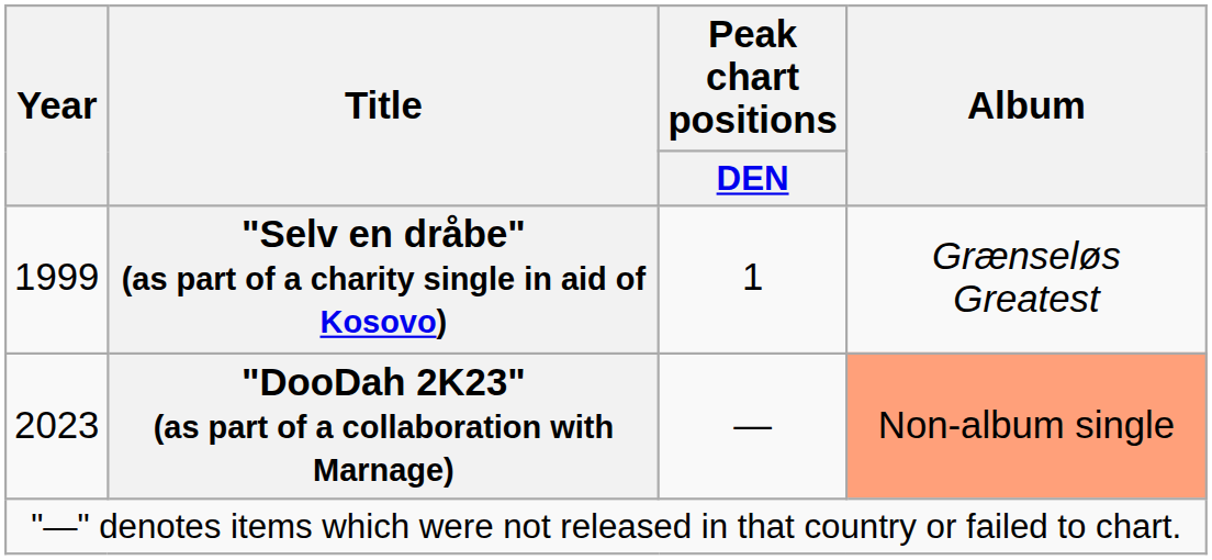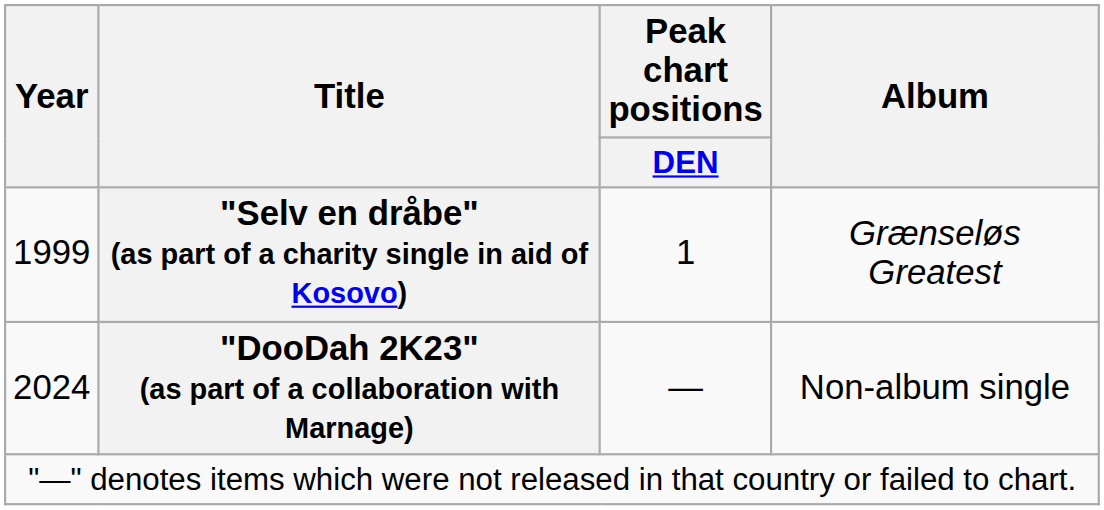 <table class="wikitable plainrowheaders" style="text-align:center;" border="1">
 <tr>
 <th scope="col" rowspan="2">Year</th>
 <th scope="col" rowspan="2" style="width:14em;">Title</th>
 <th scope="col" colspan="1">Peak chart positions</th>
 <th scope="col" rowspan="2" style="width:9em;">Album</th>
 </tr>
 <tr>
 <th scope="col" style="width:3em;font-size:90%;"><a href='#'>DEN</a></th>
 </tr>
 <tr>
 <td>1999</td>
 <th scope="row">"Selv en dråbe"<br><small>(as part of a charity single in aid of <a href='#'>Kosovo</a>)</small></th>
 <td>1</td>
 <td><em>Grænseløs Greatest</em></td>
 </tr>
 <tr>
-<td>2023</td>
+<td>2024</td>
 <th scope="row">"DooDah 2K23"<br><small>(as part of a collaboration with Marnage)</small></th>
 <td>—</td>
-<td style="background: lightsalmon;">Non-album single</td>
+<td>Non-album single</td>
 </tr>
 <tr>
 <td colspan="17" style="font-size:90%;">"—" denotes items which were not released in that country or failed to chart.</td>
 </tr>
 </table>
